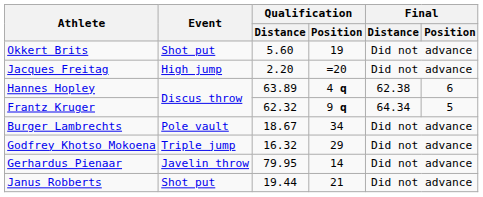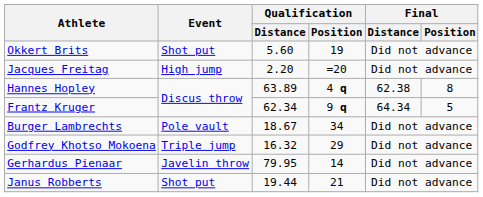 <table class=wikitable style="font-size:90%">
 <tr>
 <th rowspan="2">Athlete</th>
 <th rowspan="2">Event</th>
 <th colspan="2">Qualification</th>
 <th colspan="2">Final</th>
 </tr>
 <tr style="font-size:95%">
 <th>Distance</th>
 <th>Position</th>
 <th>Distance</th>
 <th>Position</th>
 </tr>
 <tr align=center>
 <td align=left><a href='#'>Okkert Brits</a></td>
 <td align=left><a href='#'>Shot put</a></td>
 <td>5.60</td>
 <td>19</td>
 <td colspan=2>Did not advance</td>
 </tr>
 <tr align=center>
 <td align=left><a href='#'>Jacques Freitag</a></td>
 <td align=left><a href='#'>High jump</a></td>
 <td>2.20</td>
 <td>=20</td>
 <td colspan=2>Did not advance</td>
 </tr>
 <tr align=center>
 <td align=left><a href='#'>Hannes Hopley</a></td>
 <td align=left rowspan=2><a href='#'>Discus throw</a></td>
 <td>63.89</td>
 <td>4 <strong>q</strong></td>
 <td>62.38</td>
-<td>6</td>
+<td>8</td>
 </tr>
 <tr align=center>
 <td align=left><a href='#'>Frantz Kruger</a></td>
-<td>62.32</td>
+<td>62.34</td>
 <td>9 <strong>q</strong></td>
 <td>64.34</td>
 <td>5</td>
 </tr>
 <tr align=center>
 <td align=left><a href='#'>Burger Lambrechts</a></td>
 <td align=left><a href='#'>Pole vault</a></td>
 <td>18.67</td>
 <td>34</td>
 <td colspan=2>Did not advance</td>
 </tr>
 <tr align=center>
 <td align=left><a href='#'>Godfrey Khotso Mokoena</a></td>
 <td align=left><a href='#'>Triple jump</a></td>
 <td>16.32</td>
 <td>29</td>
 <td colspan=2>Did not advance</td>
 </tr>
 <tr align=center>
 <td align=left><a href='#'>Gerhardus Pienaar</a></td>
 <td align=left><a href='#'>Javelin throw</a></td>
 <td>79.95</td>
 <td>14</td>
 <td colspan=2>Did not advance</td>
 </tr>
 <tr align=center>
 <td align=left><a href='#'>Janus Robberts</a></td>
 <td align=left><a href='#'>Shot put</a></td>
 <td>19.44</td>
 <td>21</td>
 <td colspan=2>Did not advance</td>
 </tr>
 </table>
